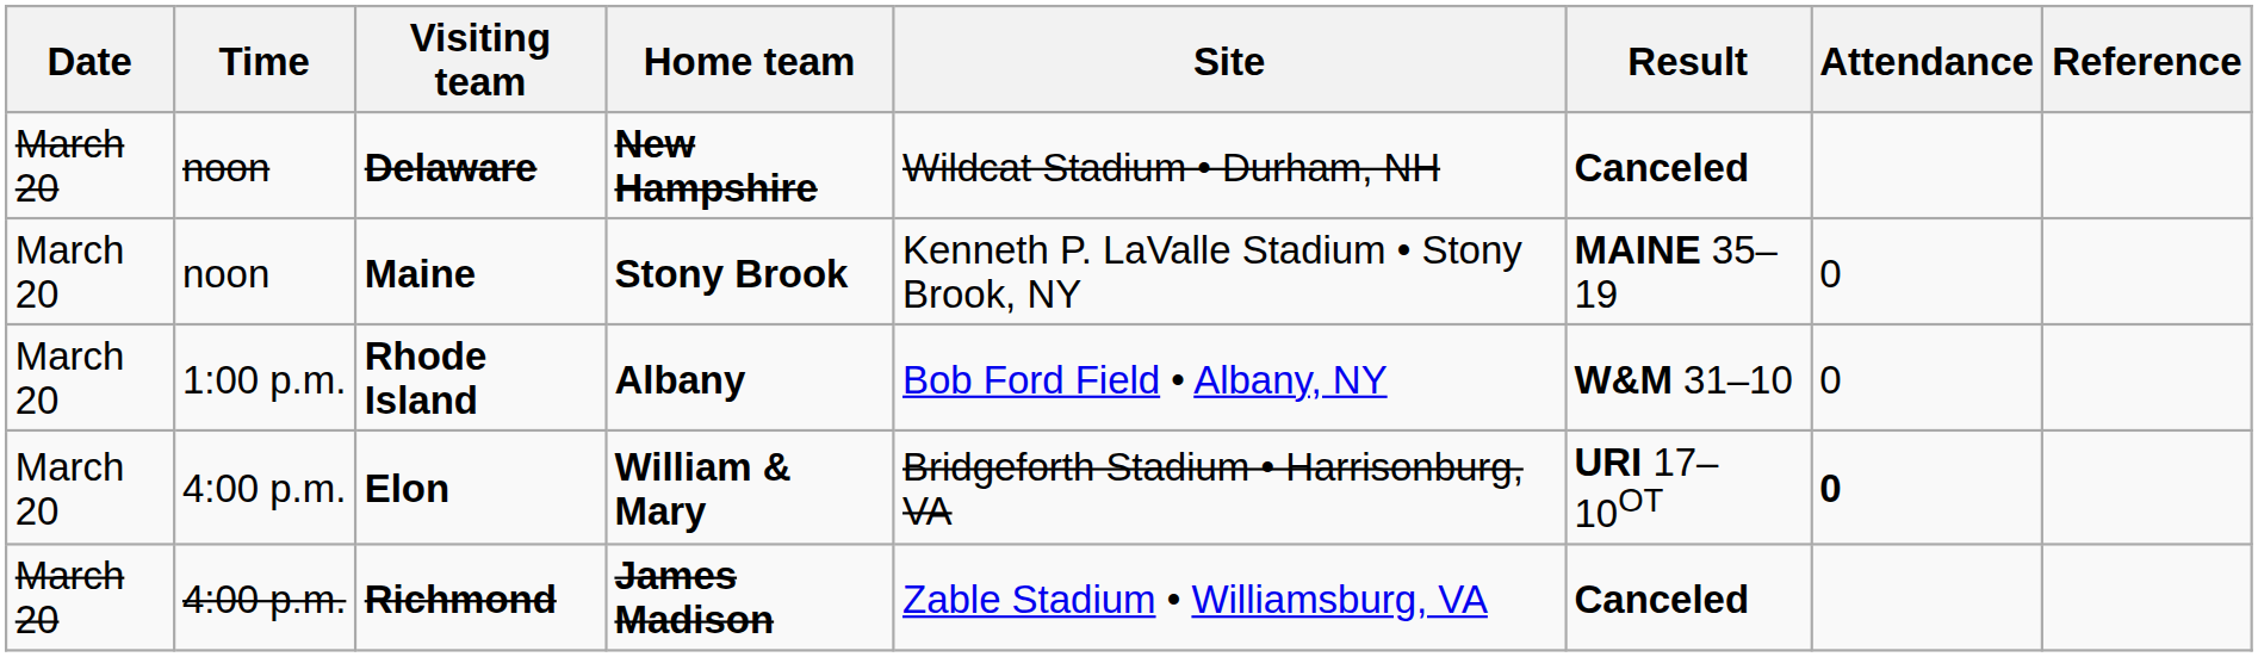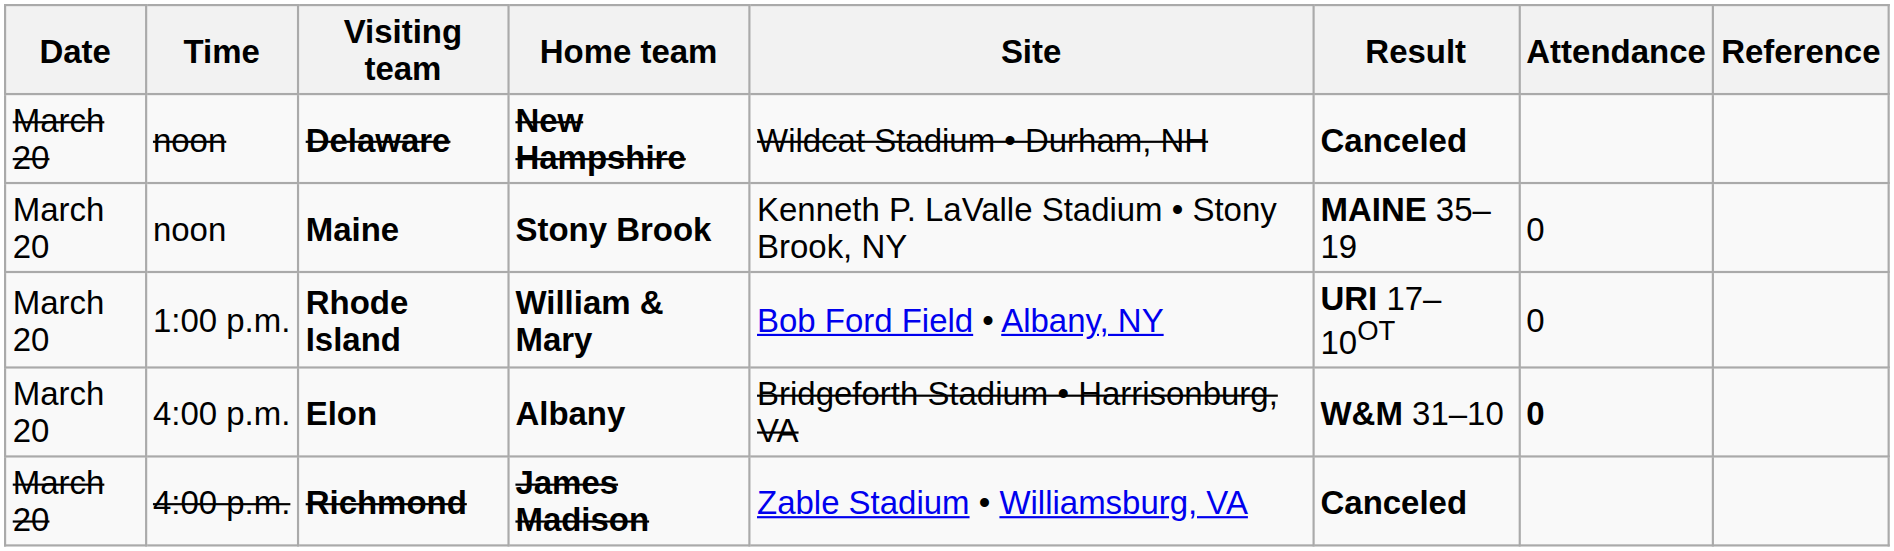 <table class="wikitable" style="font-size:95%;">
 <tr>
 <th>Date</th>
 <th>Time</th>
 <th>Visiting team</th>
 <th>Home team</th>
 <th>Site</th>
 <th>Result</th>
 <th>Attendance</th>
 <th class="unsortable">Reference</th>
 </tr>
 <tr bgcolor=>
 <td><s>March 20</s></td>
 <td><s>noon</s></td>
 <td><s><strong>Delaware</strong></s></td>
 <td><s><strong>New Hampshire</strong></s></td>
 <td><s>Wildcat Stadium • Durham, NH</s></td>
 <td><strong>Canceled</strong></td>
 <td></td>
 <td></td>
 </tr>
 <tr bgcolor=>
 <td>March 20</td>
 <td>noon</td>
 <td><strong>Maine</strong></td>
 <td><strong>Stony Brook</strong></td>
 <td>Kenneth P. LaValle Stadium • Stony Brook, NY</td>
 <td><strong>MAINE</strong> 35–19</td>
 <td>0</td>
 <td></td>
 </tr>
 <tr bgcolor=>
 <td>March 20</td>
 <td>1:00 p.m.</td>
 <td><strong>Rhode Island</strong></td>
-<td><strong>Albany</strong></td>
+<td><strong>William & Mary</strong></td>
 <td><a href='#'>Bob Ford Field</a> • <a href='#'>Albany, NY</a></td>
-<td><strong>W&M</strong> 31–10</td>
+<td><strong>URI</strong> 17–10<sup>OT</sup></td>
 <td>0</td>
 <td></td>
 </tr>
 <tr bgcolor=>
 <td>March 20</td>
 <td>4:00 p.m.</td>
 <td><strong>Elon</strong></td>
-<td><strong>William & Mary</strong></td>
+<td><strong>Albany</strong></td>
 <td><s>Bridgeforth Stadium • Harrisonburg, VA</s></td>
-<td><strong>URI</strong> 17–10<sup>OT</sup></td>
+<td><strong>W&M</strong> 31–10</td>
 <td><strong>0</strong></td>
 <td></td>
 </tr>
 <tr bgcolor=>
 <td><s>March 20</s></td>
 <td><s>4:00 p.m.</s></td>
 <td><s><strong>Richmond</strong></s></td>
 <td><s><strong>James Madison</strong></s></td>
 <td><a href='#'>Zable Stadium</a> • <a href='#'>Williamsburg, VA</a></td>
 <td><strong>Canceled</strong></td>
 <td></td>
 <td></td>
 </tr>
 </table>
